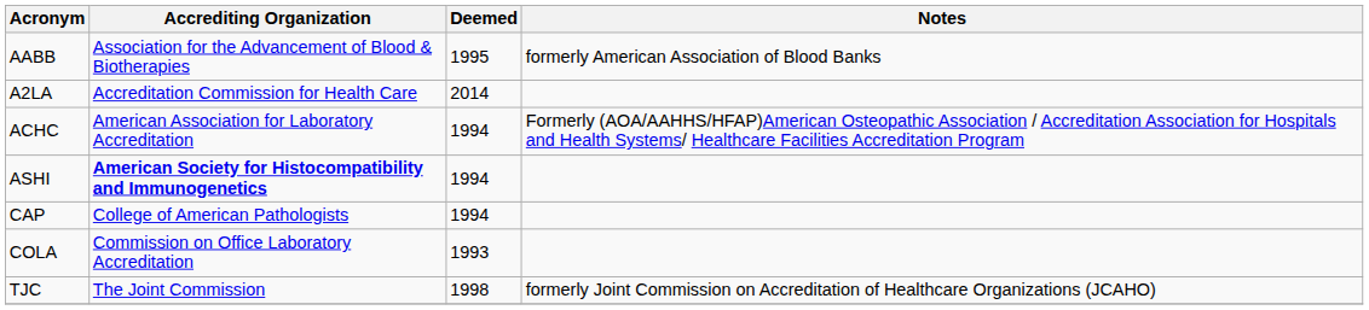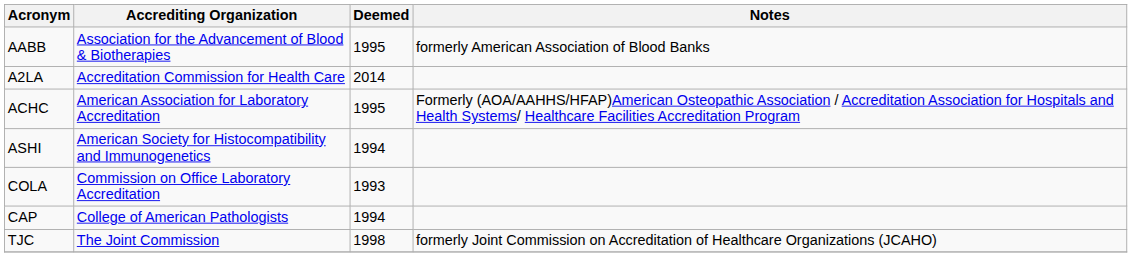 <table class="wikitable sortable">
 <tr>
 <th>Acronym</th>
 <th>Accrediting Organization</th>
 <th>Deemed</th>
 <th>Notes</th>
 </tr>
 <tr>
 <td>AABB</td>
 <td><a href='#'>Association for the Advancement of Blood & Biotherapies</a></td>
 <td>1995</td>
 <td>formerly American Association of Blood Banks</td>
 </tr>
 <tr>
 <td>A2LA</td>
 <td><a href='#'>Accreditation Commission for Health Care</a></td>
 <td>2014</td>
 <td></td>
 </tr>
 <tr>
 <td>ACHC</td>
 <td><a href='#'>American Association for Laboratory Accreditation</a></td>
-<td>1994</td>
+<td>1995</td>
 <td>Formerly (AOA/AAHHS/HFAP)<a href='#'>American Osteopathic Association</a> / <a href='#'>Accreditation Association for Hospitals and Health Systems</a>/ <a href='#'>Healthcare Facilities Accreditation Program</a></td>
 </tr>
 <tr>
 <td>ASHI</td>
-<td><strong><a href='#'>American Society for Histocompatibility and Immunogenetics</a></strong></td>
-<td>1994</td>
-<td></td>
-</tr>
-<tr>
-<td>CAP</td>
-<td><a href='#'>College of American Pathologists</a></td>
+<td><a href='#'>American Society for Histocompatibility and Immunogenetics</a></td>
 <td>1994</td>
 <td></td>
 </tr>
 <tr>
 <td>COLA</td>
 <td><a href='#'>Commission on Office Laboratory Accreditation</a></td>
 <td>1993</td>
+<td></td>
+</tr>
+<tr>
+<td>CAP</td>
+<td><a href='#'>College of American Pathologists</a></td>
+<td>1994</td>
 <td></td>
 </tr>
 <tr>
 <td>TJC</td>
 <td><a href='#'>The Joint Commission</a></td>
 <td>1998</td>
 <td>formerly Joint Commission on Accreditation of Healthcare Organizations (JCAHO)</td>
 </tr>
 <tr>
 </tr>
 </table>
